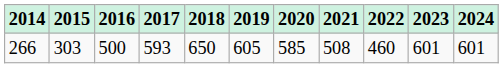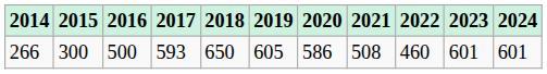 <table class="wikitable">
 <tr align="center" style="background:#CEF2E0;">
 <td><strong>2014</strong></td>
 <td><strong>2015</strong></td>
 <td><strong>2016</strong></td>
 <td><strong>2017</strong></td>
 <td><strong>2018</strong></td>
 <td><strong>2019</strong></td>
 <td><strong>2020</strong></td>
 <td><strong>2021</strong></td>
 <td><strong>2022</strong></td>
 <td><strong>2023</strong></td>
 <td><strong>2024</strong></td>
 </tr>
 <tr>
 <td>266</td>
-<td>303</td>
+<td>300</td>
 <td>500</td>
 <td>593</td>
 <td>650</td>
 <td>605</td>
-<td>585</td>
+<td>586</td>
 <td>508</td>
 <td>460</td>
 <td>601</td>
 <td>601</td>
 </tr>
 </table>
